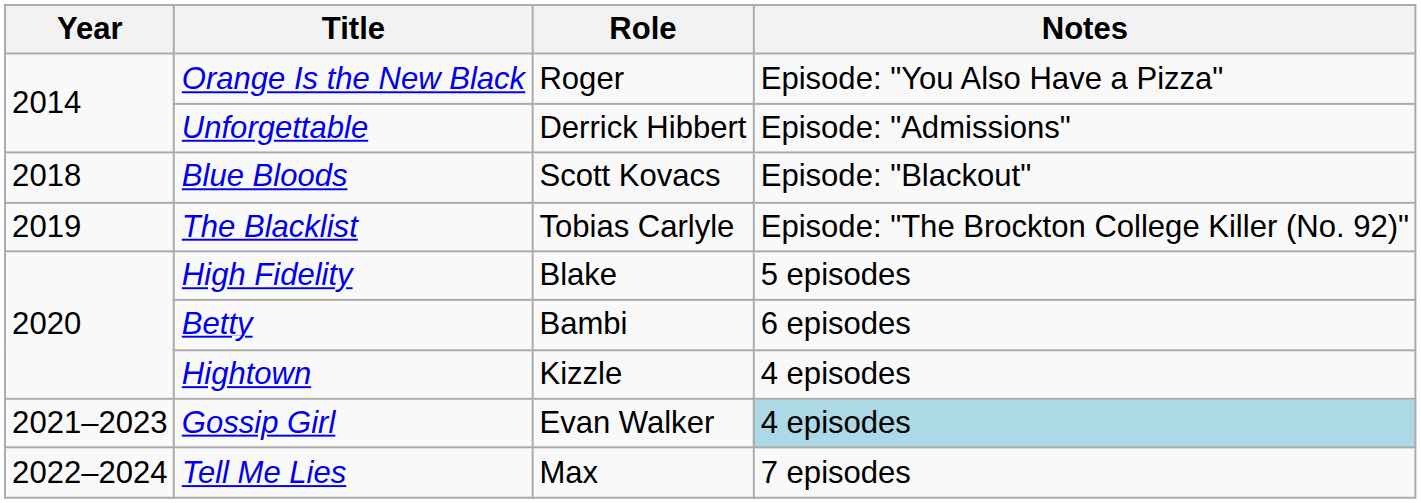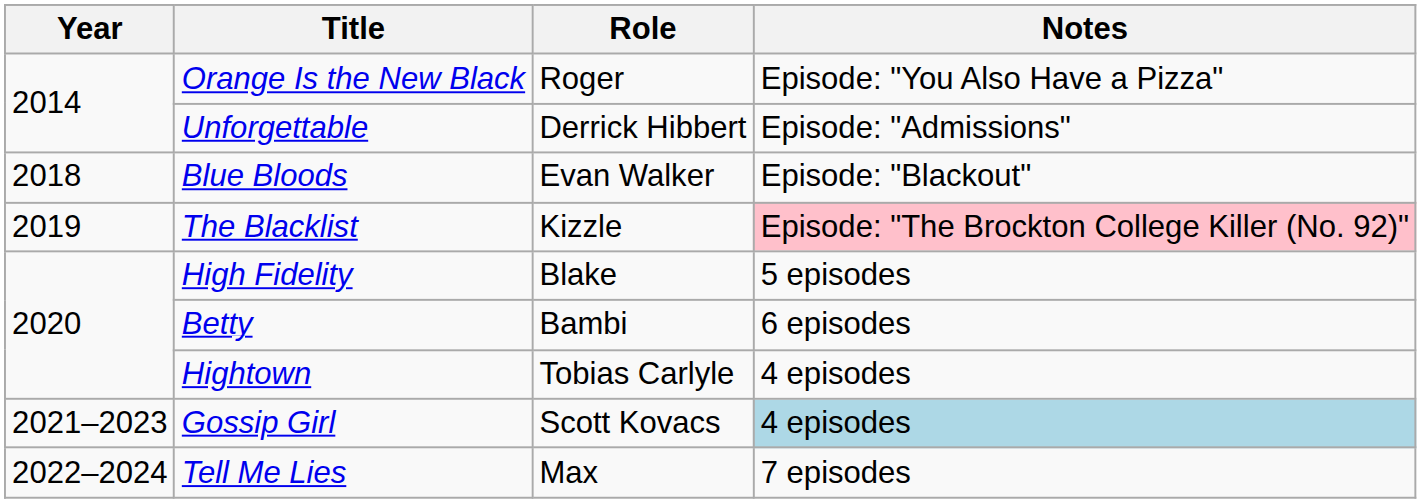 <table class="wikitable">
 <tr>
 <th>Year</th>
 <th>Title</th>
 <th>Role</th>
 <th>Notes</th>
 </tr>
 <tr>
 <td rowspan=2>2014</td>
 <td><em><a href='#'>Orange Is the New Black</a></em></td>
 <td>Roger</td>
 <td>Episode: "You Also Have a Pizza"</td>
 </tr>
 <tr>
 <td><em><a href='#'>Unforgettable</a></em></td>
 <td>Derrick Hibbert</td>
 <td>Episode: "Admissions"</td>
 </tr>
 <tr>
 <td>2018</td>
 <td><em><a href='#'>Blue Bloods</a></em></td>
-<td>Scott Kovacs</td>
+<td>Evan Walker</td>
 <td>Episode: "Blackout"</td>
 </tr>
 <tr>
 <td>2019</td>
 <td><em><a href='#'>The Blacklist</a></em></td>
-<td>Tobias Carlyle</td>
-<td>Episode: "The Brockton College Killer (No. 92)"</td>
+<td>Kizzle</td>
+<td style="background: pink;">Episode: "The Brockton College Killer (No. 92)"</td>
 </tr>
 <tr>
 <td rowspan=3>2020</td>
 <td><em><a href='#'>High Fidelity</a></em></td>
 <td>Blake</td>
 <td>5 episodes</td>
 </tr>
 <tr>
 <td><em><a href='#'>Betty</a></em></td>
 <td>Bambi</td>
 <td>6 episodes</td>
 </tr>
 <tr>
 <td><em><a href='#'>Hightown</a></em></td>
-<td>Kizzle</td>
+<td>Tobias Carlyle</td>
 <td>4 episodes</td>
 </tr>
 <tr>
 <td>2021–2023</td>
 <td><em><a href='#'>Gossip Girl</a></em></td>
-<td>Evan Walker</td>
+<td>Scott Kovacs</td>
 <td style="background: lightblue;">4 episodes</td>
 </tr>
 <tr>
 <td>2022–2024</td>
 <td><em><a href='#'>Tell Me Lies</a></em></td>
 <td>Max</td>
 <td>7 episodes</td>
 </tr>
 </table>
